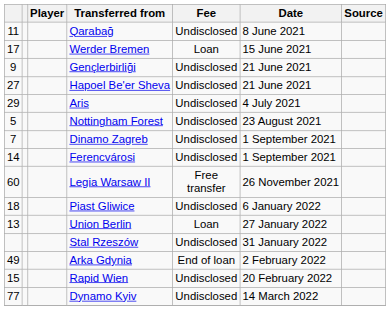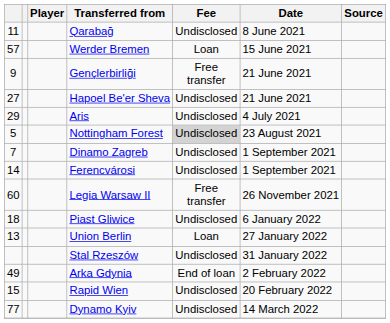 <table class="wikitable plainrowheaders sortable">
 <tr>
 <th></th>
 <th></th>
 <th scope=col>Player</th>
 <th>Transferred from</th>
 <th !scope=col; style="width: 65px;">Fee</th>
 <th scope=col>Date</th>
 <th scope=col>Source</th>
 </tr>
 <tr>
 <td align=center>11</td>
 <td align=center></td>
 <td></td>
 <td> <a href='#'>Qarabağ</a></td>
 <td align=center>Undisclosed</td>
 <td>8 June 2021</td>
 <td align=center></td>
 </tr>
 <tr>
-<td align=center>17</td>
+<td align=center>57</td>
 <td align=center></td>
 <td></td>
 <td> <a href='#'>Werder Bremen</a></td>
 <td align=center>Loan</td>
 <td>15 June 2021</td>
 <td align=center></td>
 </tr>
 <tr>
 <td align=center>9</td>
 <td align=center></td>
 <td></td>
 <td> <a href='#'>Gençlerbirliği</a></td>
-<td align=center>Undisclosed</td>
+<td align=center>Free transfer</td>
 <td>21 June 2021</td>
 <td align=center></td>
 </tr>
 <tr>
 <td align=center>27</td>
 <td align=center></td>
 <td></td>
 <td> <a href='#'>Hapoel Be'er Sheva</a></td>
 <td align=center>Undisclosed</td>
 <td>21 June 2021</td>
 <td align=center></td>
 </tr>
 <tr>
 <td align=center>29</td>
 <td align=center></td>
 <td></td>
 <td> <a href='#'>Aris</a></td>
 <td align=center>Undisclosed</td>
 <td>4 July 2021</td>
 <td align=center></td>
 </tr>
 <tr>
 <td align=center>5</td>
 <td align=center></td>
 <td></td>
 <td> <a href='#'>Nottingham Forest</a></td>
-<td align=center>Undisclosed</td>
+<td align=center style="background: lightgrey;">Undisclosed</td>
 <td>23 August 2021</td>
 <td align=center></td>
 </tr>
 <tr>
 <td align=center>7</td>
 <td align=center></td>
 <td></td>
 <td> <a href='#'>Dinamo Zagreb</a></td>
 <td align=center>Undisclosed</td>
 <td>1 September 2021</td>
 <td align=center></td>
 </tr>
 <tr>
 <td align=center>14</td>
 <td align=center></td>
 <td></td>
 <td> <a href='#'>Ferencvárosi</a></td>
 <td align=center>Undisclosed</td>
 <td>1 September 2021</td>
 <td align=center></td>
 </tr>
 <tr>
 <td align=center>60</td>
 <td align=center></td>
 <td></td>
 <td> <a href='#'>Legia Warsaw II</a></td>
 <td align=center>Free transfer</td>
 <td>26 November 2021</td>
 <td align=center></td>
 </tr>
 <tr>
 <td align=center>18</td>
 <td align=center></td>
 <td></td>
 <td> <a href='#'>Piast Gliwice</a></td>
 <td align=center>Undisclosed</td>
 <td>6 January 2022</td>
 <td align=center></td>
 </tr>
 <tr>
 <td align=center>13</td>
 <td align=center></td>
 <td></td>
 <td> <a href='#'>Union Berlin</a></td>
 <td align=center>Loan</td>
 <td>27 January 2022</td>
 <td align=center></td>
 </tr>
 <tr>
 <td align=center></td>
 <td align=center></td>
 <td></td>
 <td> <a href='#'>Stal Rzeszów</a></td>
 <td align=center>Undisclosed</td>
 <td>31 January 2022</td>
 <td align=center></td>
 </tr>
 <tr>
 <td align=center>49</td>
 <td align=center></td>
 <td></td>
 <td> <a href='#'>Arka Gdynia</a></td>
 <td align=center>End of loan</td>
 <td>2 February 2022</td>
 <td align=center></td>
 </tr>
 <tr>
 <td align=center>15</td>
 <td align=center></td>
 <td></td>
 <td> <a href='#'>Rapid Wien</a></td>
 <td align=center>Undisclosed</td>
 <td>20 February 2022</td>
 <td align=center></td>
 </tr>
 <tr>
 <td align=center>77</td>
 <td align=center></td>
 <td></td>
 <td> <a href='#'>Dynamo Kyiv</a></td>
 <td align=center>Undisclosed</td>
 <td>14 March 2022</td>
 <td align=center></td>
 </tr>
 <tr>
 </tr>
 </table>
